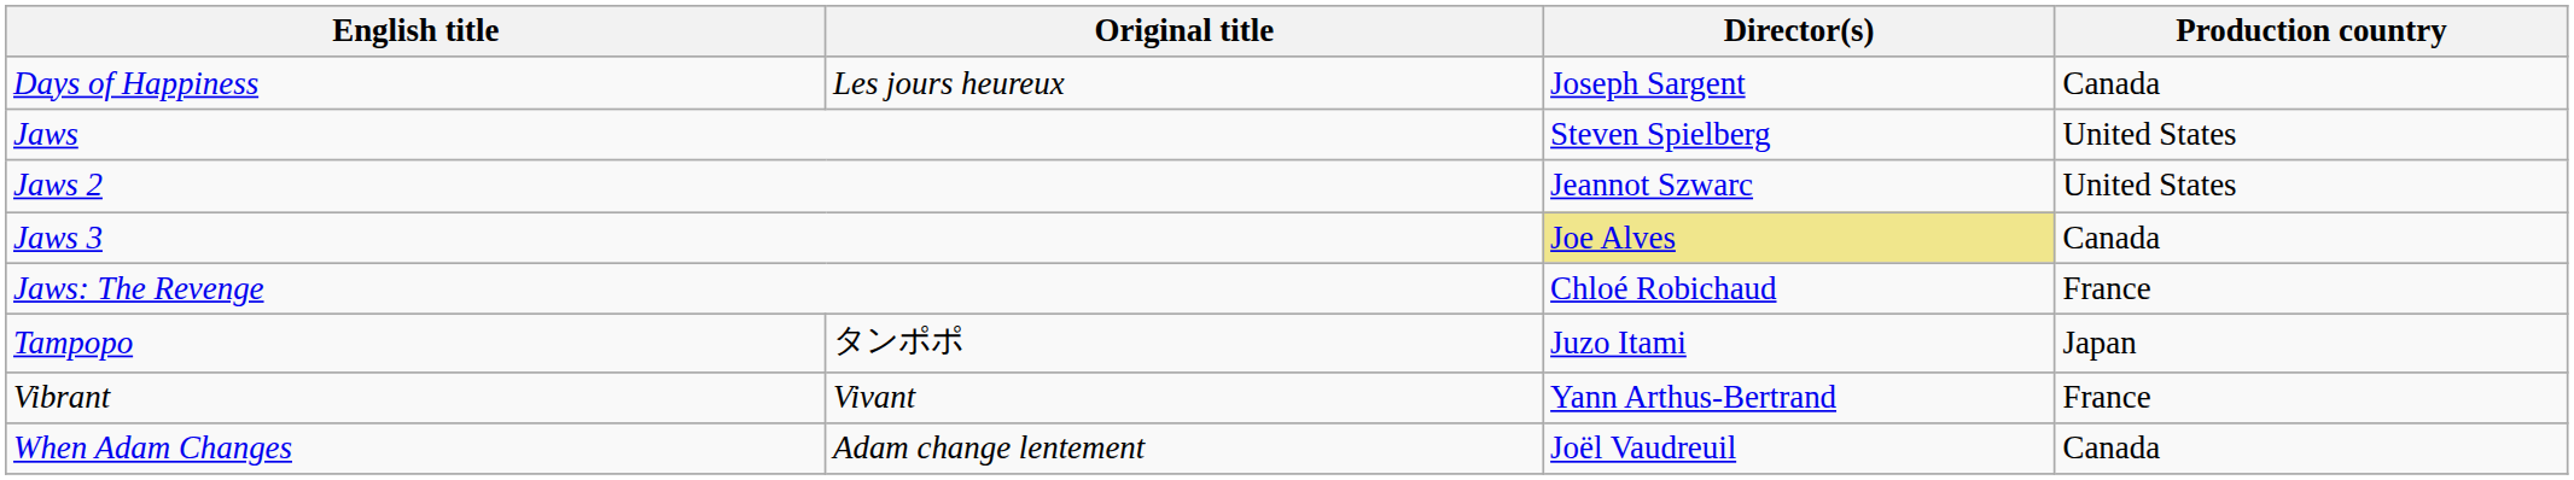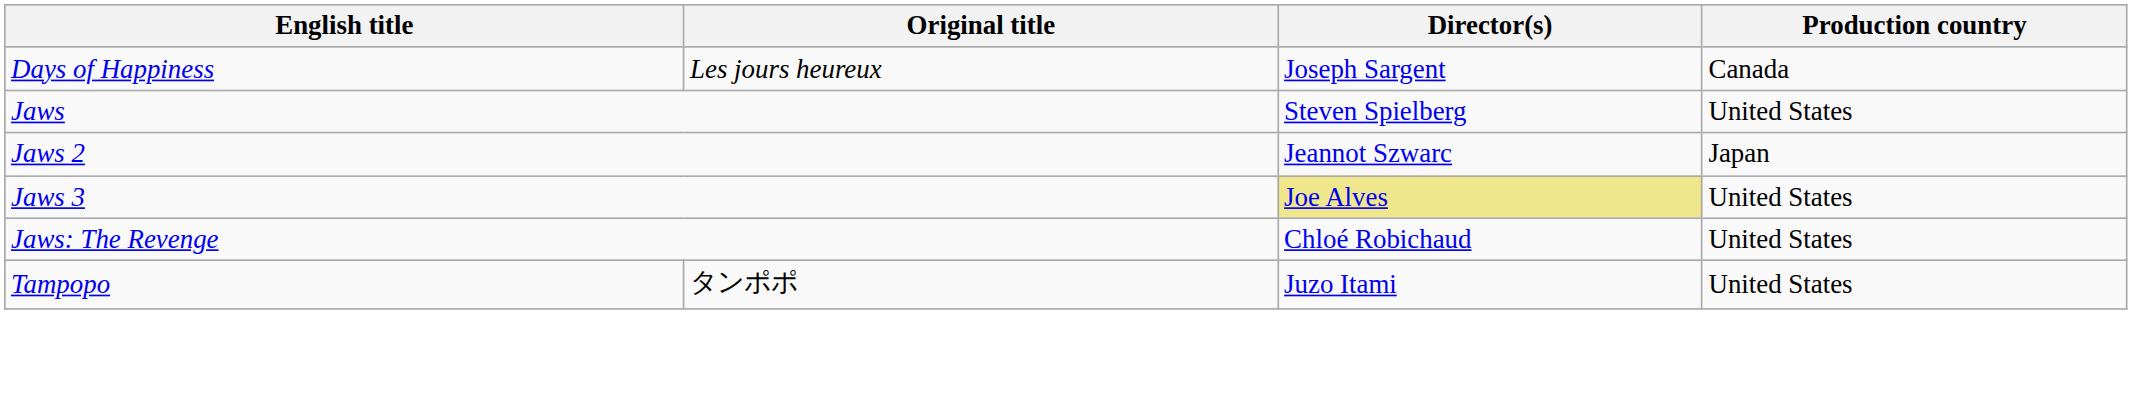 <table class="wikitable" width=100%>
 <tr>
 <th scope="col" width="32%">English title</th>
 <th scope="col" width="28%">Original title</th>
 <th scope="col" width="20%">Director(s)</th>
 <th scope="col" width="20%">Production country</th>
 </tr>
 <tr>
 <td><em><a href='#'>Days of Happiness</a></em></td>
 <td><em>Les jours heureux</em></td>
 <td><a href='#'>Joseph Sargent</a></td>
 <td>Canada</td>
 </tr>
 <tr>
 <td colspan=2><em><a href='#'>Jaws</a></em></td>
 <td><a href='#'>Steven Spielberg</a></td>
 <td>United States</td>
 </tr>
 <tr>
 <td colspan=2><em><a href='#'>Jaws 2</a></em></td>
 <td><a href='#'>Jeannot Szwarc</a></td>
-<td>United States</td>
+<td>Japan</td>
 </tr>
 <tr>
 <td colspan=2><em><a href='#'>Jaws 3</a></em></td>
 <td style="background: khaki;"><a href='#'>Joe Alves</a></td>
-<td>Canada</td>
+<td>United States</td>
 </tr>
 <tr>
 <td colspan=2><em><a href='#'>Jaws: The Revenge</a></em></td>
 <td><a href='#'>Chloé Robichaud</a></td>
-<td>France</td>
+<td>United States</td>
 </tr>
 <tr>
 <td><em><a href='#'>Tampopo</a></em></td>
 <td>タンポポ</td>
 <td><a href='#'>Juzo Itami</a></td>
-<td>Japan</td>
-</tr>
-<tr>
-<td><em>Vibrant</em></td>
-<td><em>Vivant</em></td>
-<td><a href='#'>Yann Arthus-Bertrand</a></td>
-<td>France</td>
-</tr>
-<tr>
-<td><em><a href='#'>When Adam Changes</a></em></td>
-<td><em>Adam change lentement</em></td>
-<td><a href='#'>Joël Vaudreuil</a></td>
-<td>Canada</td>
+<td>United States</td>
 </tr>
 </table>
